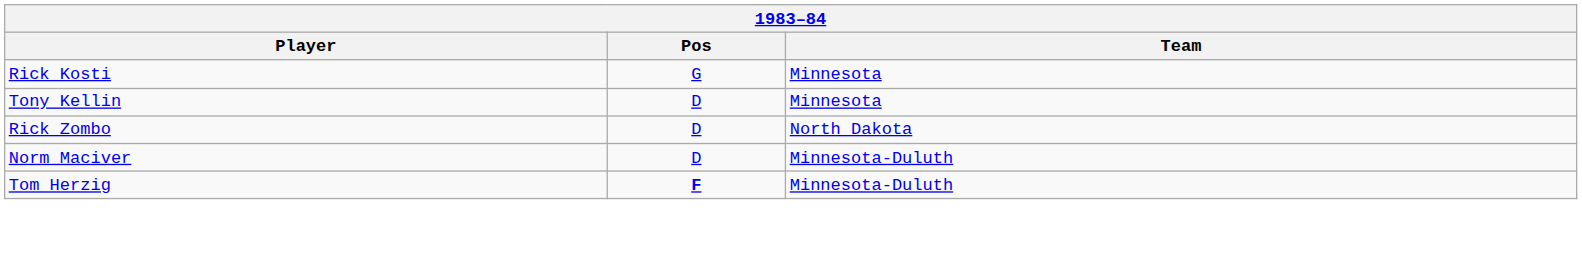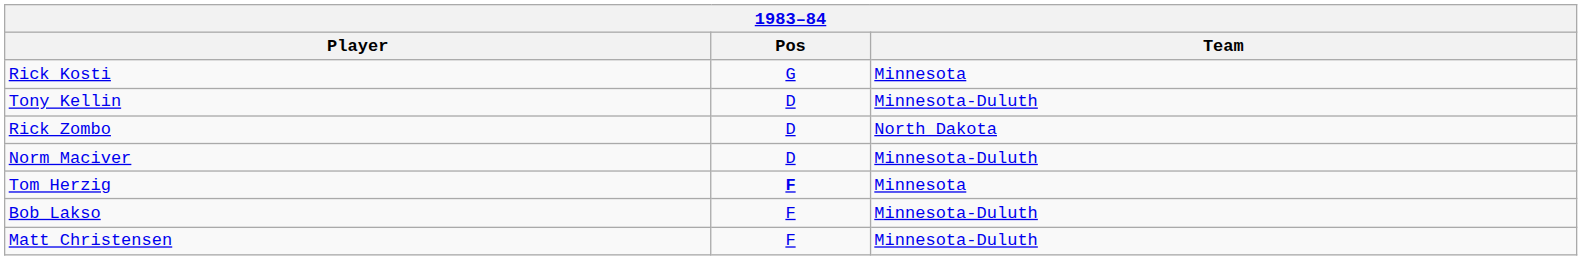 <table class="wikitable" width=95%>
 <tr>
 <th colspan=3><a href='#'>1983–84</a></th>
 </tr>
 <tr>
 <th>Player</th>
 <th>Pos</th>
 <th>Team</th>
 </tr>
 <tr>
 <td><a href='#'>Rick Kosti</a></td>
 <td align=center><a href='#'>G</a></td>
 <td><a href='#'>Minnesota</a></td>
 </tr>
 <tr>
 <td><a href='#'>Tony Kellin</a></td>
 <td align=center><a href='#'>D</a></td>
-<td><a href='#'>Minnesota</a></td>
+<td><a href='#'>Minnesota-Duluth</a></td>
 </tr>
 <tr>
 <td><a href='#'>Rick Zombo</a></td>
 <td align=center><a href='#'>D</a></td>
 <td><a href='#'>North Dakota</a></td>
 </tr>
 <tr>
 <td><a href='#'>Norm Maciver</a></td>
 <td align=center><a href='#'>D</a></td>
 <td><a href='#'>Minnesota-Duluth</a></td>
 </tr>
 <tr>
 <td><a href='#'>Tom Herzig</a></td>
 <td align=center><strong><a href='#'>F</a></strong></td>
+<td><a href='#'>Minnesota</a></td>
+</tr>
+<tr>
+<td><a href='#'>Bob Lakso</a></td>
+<td align=center><a href='#'>F</a></td>
+<td><a href='#'>Minnesota-Duluth</a></td>
+</tr>
+<tr>
+<td><a href='#'>Matt Christensen</a></td>
+<td align=center><a href='#'>F</a></td>
 <td><a href='#'>Minnesota-Duluth</a></td>
 </tr>
 </table>
